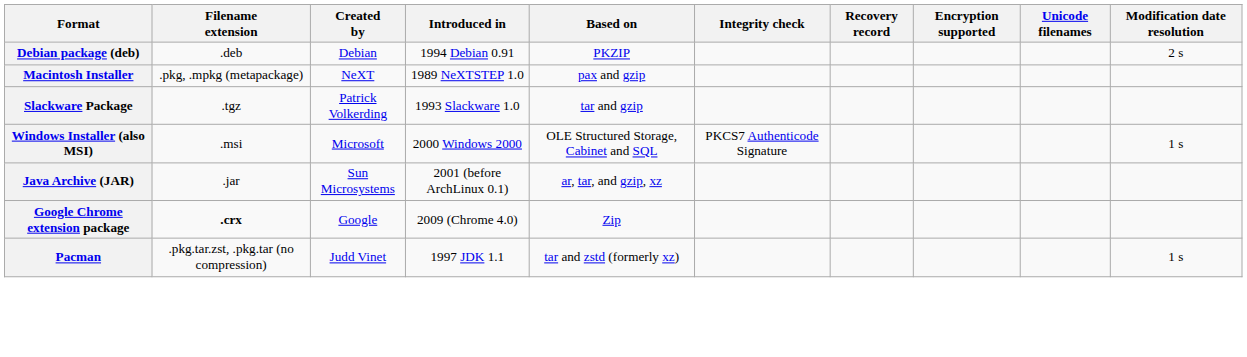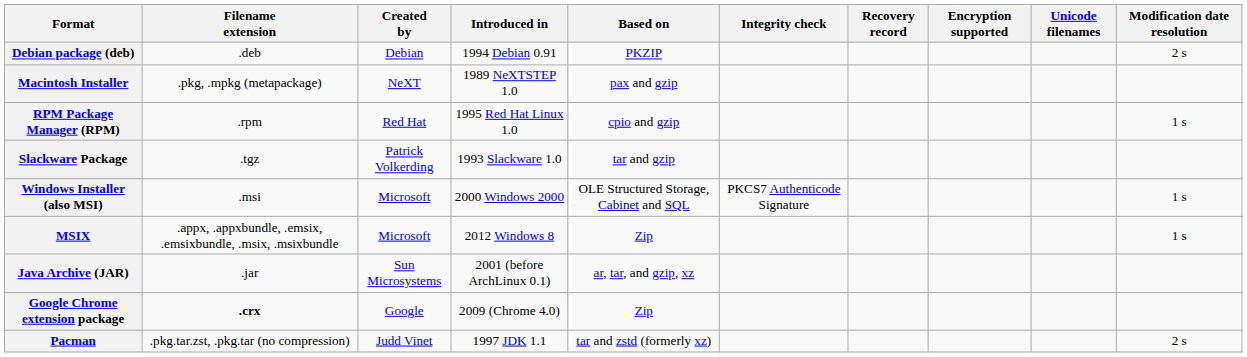 <table class="wikitable sortable" style="width: auto; text-align: center; font-size: smaller; table-layout: fixed;">
 <tr>
 <th>Format</th>
 <th>Filename<br> extension</th>
 <th>Created<br> by</th>
 <th>Introduced in</th>
 <th>Based on</th>
 <th>Integrity check</th>
 <th>Recovery record</th>
 <th>Encryption supported</th>
 <th><a href='#'>Unicode</a> filenames</th>
 <th>Modification date resolution</th>
 </tr>
 <tr>
 <th><a href='#'>Debian package</a> (deb)</th>
 <td>.deb</td>
 <td><a href='#'>Debian</a></td>
 <td>1994 <a href='#'>Debian</a> 0.91 </td>
 <td><a href='#'>PKZIP</a></td>
 <td></td>
 <td></td>
 <td></td>
 <td></td>
 <td>2 s</td>
 </tr>
 <tr>
 <th><a href='#'>Macintosh Installer</a></th>
 <td>.pkg, .mpkg (metapackage)</td>
 <td><a href='#'>NeXT</a></td>
 <td>1989 <a href='#'>NeXTSTEP</a> 1.0 </td>
 <td><a href='#'>pax</a> and <a href='#'>gzip</a> </td>
 <td></td>
 <td></td>
 <td></td>
 <td></td>
 <td></td>
 </tr>
 <tr>
+<th><a href='#'>RPM Package Manager</a> (RPM)</th>
+<td>.rpm</td>
+<td><a href='#'>Red Hat</a></td>
+<td>1995 <a href='#'>Red Hat Linux</a> 1.0 </td>
+<td><a href='#'>cpio</a> and <a href='#'>gzip</a></td>
+<td></td>
+<td></td>
+<td></td>
+<td></td>
+<td>1 s</td>
+</tr>
+<tr>
 <th><a href='#'>Slackware</a> Package</th>
 <td>.tgz</td>
 <td><a href='#'>Patrick Volkerding</a></td>
 <td>1993 <a href='#'>Slackware</a> 1.0 </td>
 <td><a href='#'>tar</a> and <a href='#'>gzip</a></td>
 <td></td>
 <td></td>
 <td></td>
 <td></td>
 <td></td>
 </tr>
 <tr>
 <th><a href='#'>Windows Installer</a> (also MSI)</th>
 <td>.msi</td>
 <td><a href='#'>Microsoft</a></td>
 <td>2000 <a href='#'>Windows 2000</a></td>
 <td>OLE Structured Storage, <a href='#'>Cabinet</a> and <a href='#'>SQL</a></td>
 <td> PKCS7 <a href='#'>Authenticode</a> Signature</td>
+<td></td>
+<td></td>
+<td></td>
+<td>1 s</td>
+</tr>
+<tr>
+<th><a href='#'>MSIX</a></th>
+<td>.appx, .appxbundle, .emsix, .emsixbundle, .msix, .msixbundle</td>
+<td><a href='#'>Microsoft</a></td>
+<td>2012 <a href='#'>Windows 8</a></td>
+<td><a href='#'>Zip</a></td>
+<td></td>
 <td></td>
 <td></td>
 <td></td>
 <td>1 s</td>
 </tr>
 <tr>
 <th><a href='#'>Java Archive</a> (JAR)</th>
 <td>.jar</td>
 <td><a href='#'>Sun Microsystems</a></td>
 <td>2001 (before ArchLinux 0.1)</td>
 <td><a href='#'>ar</a>, <a href='#'>tar</a>, and <a href='#'>gzip</a>, <a href='#'>xz</a></td>
 <td></td>
 <td></td>
 <td></td>
 <td></td>
 <td></td>
 </tr>
 <tr>
 <th><a href='#'>Google Chrome</a> <a href='#'>extension</a> package</th>
 <td><strong>.crx</strong></td>
 <td><a href='#'>Google</a></td>
 <td>2009 (Chrome 4.0)</td>
 <td><a href='#'>Zip</a></td>
 <td></td>
 <td></td>
 <td></td>
 <td></td>
 <td></td>
 </tr>
 <tr>
 <th><a href='#'>Pacman</a></th>
 <td>.pkg.tar.zst, .pkg.tar (no compression)</td>
 <td><a href='#'>Judd Vinet</a></td>
 <td>1997 <a href='#'>JDK</a> 1.1</td>
 <td><a href='#'>tar</a> and <a href='#'>zstd</a> (formerly <a href='#'>xz</a>)</td>
 <td></td>
 <td></td>
 <td></td>
 <td></td>
-<td>1 s</td>
+<td>2 s</td>
 </tr>
 </table>
